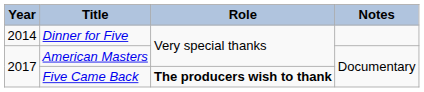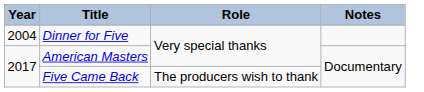 <table class="wikitable" style="font-size:95%;">
 <tr>
 <th style="background:#B0C4DE;">Year</th>
 <th style="background:#B0C4DE;">Title</th>
 <th style="background:#B0C4DE;">Role</th>
 <th style="background:#B0C4DE;">Notes</th>
 </tr>
 <tr>
-<td>2014</td>
+<td>2004</td>
 <td><em><a href='#'>Dinner for Five</a></em></td>
 <td rowspan=2>Very special thanks</td>
 <td></td>
 </tr>
 <tr>
 <td rowspan=2>2017</td>
 <td><em><a href='#'>American Masters</a></em></td>
 <td rowspan=2>Documentary</td>
 </tr>
 <tr>
 <td><em><a href='#'>Five Came Back</a></em></td>
-<td><strong>The producers wish to thank</strong></td>
+<td>The producers wish to thank</td>
 </tr>
 </table>
